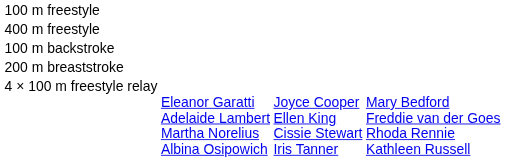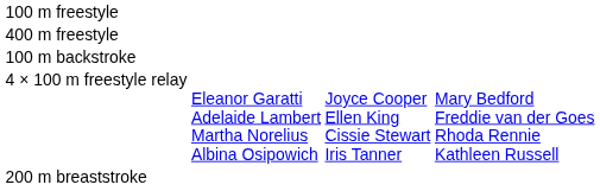 <table>
 <tr>
 <td>100 m freestyle<br></td>
 <td></td>
 <td></td>
 <td></td>
 </tr>
 <tr>
 <td>400 m freestyle<br></td>
 <td></td>
 <td></td>
 <td></td>
 </tr>
 <tr>
 <td>100 m backstroke<br></td>
 <td></td>
 <td></td>
 <td></td>
 </tr>
+<tr valign="top">
+<td>4 × 100 m freestyle relay<br></td>
+<td><br><a href='#'>Eleanor Garatti</a><br><a href='#'>Adelaide Lambert</a><br><a href='#'>Martha Norelius</a><br><a href='#'>Albina Osipowich</a></td>
+<td><br><a href='#'>Joyce Cooper</a><br><a href='#'>Ellen King</a><br><a href='#'>Cissie Stewart</a><br><a href='#'>Iris Tanner</a></td>
+<td><br><a href='#'>Mary Bedford</a><br><a href='#'>Freddie van der Goes</a><br><a href='#'>Rhoda Rennie</a><br><a href='#'>Kathleen Russell</a></td>
+</tr>
 <tr>
 <td>200 m breaststroke<br></td>
 <td></td>
 <td></td>
 <td></td>
 </tr>
-<tr valign="top">
-<td>4 × 100 m freestyle relay<br></td>
-<td><br><a href='#'>Eleanor Garatti</a><br><a href='#'>Adelaide Lambert</a><br><a href='#'>Martha Norelius</a><br><a href='#'>Albina Osipowich</a></td>
-<td><br><a href='#'>Joyce Cooper</a><br><a href='#'>Ellen King</a><br><a href='#'>Cissie Stewart</a><br><a href='#'>Iris Tanner</a></td>
-<td><br><a href='#'>Mary Bedford</a><br><a href='#'>Freddie van der Goes</a><br><a href='#'>Rhoda Rennie</a><br><a href='#'>Kathleen Russell</a></td>
-</tr>
 </table>
